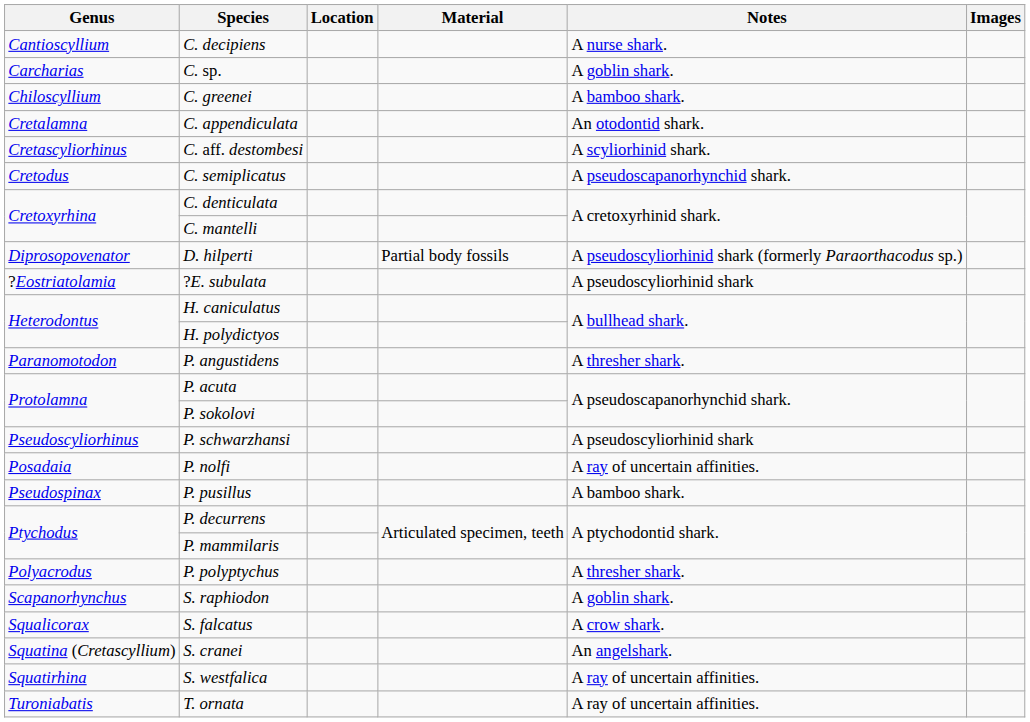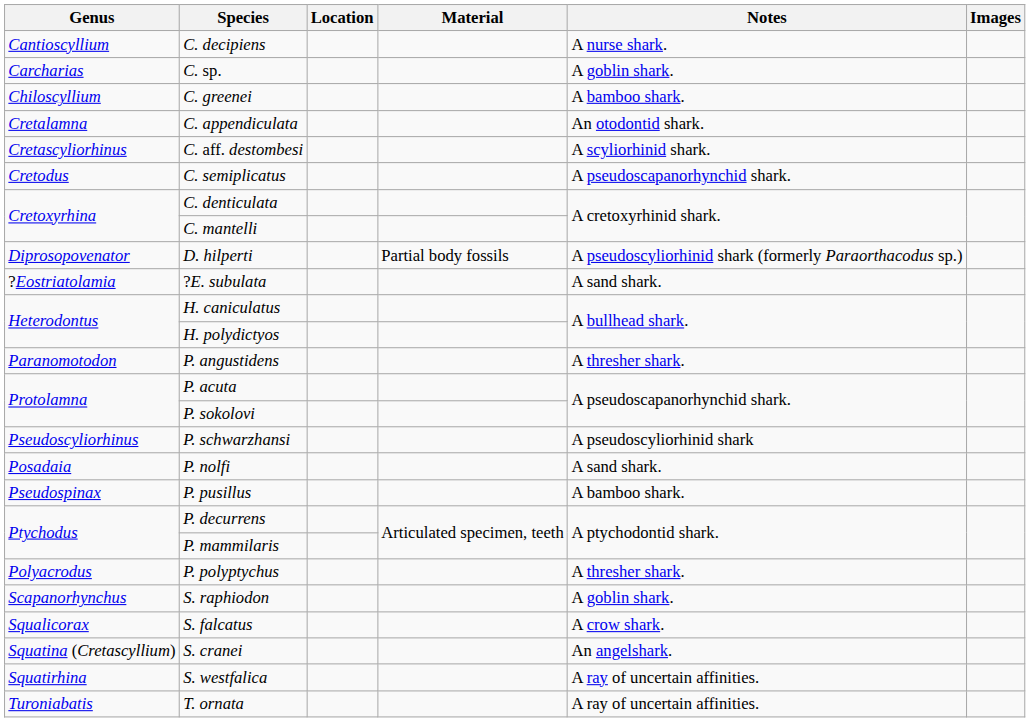 <table class="wikitable">
 <tr>
 <th>Genus</th>
 <th>Species</th>
 <th>Location</th>
 <th>Material</th>
 <th>Notes</th>
 <th>Images</th>
 </tr>
 <tr>
 <td><em><a href='#'>Cantioscyllium</a></em></td>
 <td><em>C. decipiens</em></td>
 <td></td>
 <td></td>
 <td>A <a href='#'>nurse shark</a>.</td>
 <td></td>
 </tr>
 <tr>
 <td><em><a href='#'>Carcharias</a></em></td>
 <td><em>C.</em> sp.</td>
 <td></td>
 <td></td>
 <td>A <a href='#'>goblin shark</a>.</td>
 <td></td>
 </tr>
 <tr>
 <td><em><a href='#'>Chiloscyllium</a></em></td>
 <td><em>C. greenei</em></td>
 <td></td>
 <td></td>
 <td>A <a href='#'>bamboo shark</a>.</td>
 <td></td>
 </tr>
 <tr>
 <td><em><a href='#'>Cretalamna</a></em></td>
 <td><em>C. appendiculata</em></td>
 <td></td>
 <td></td>
 <td>An <a href='#'>otodontid</a> shark.</td>
 <td></td>
 </tr>
 <tr>
 <td><em><a href='#'>Cretascyliorhinus</a></em></td>
 <td><em>C.</em> aff. <em>destombesi</em></td>
 <td></td>
 <td></td>
 <td>A <a href='#'>scyliorhinid</a> shark.</td>
 <td></td>
 </tr>
 <tr>
 <td><em><a href='#'>Cretodus</a></em></td>
 <td><em>C. semiplicatus</em></td>
 <td></td>
 <td></td>
 <td>A <a href='#'>pseudoscapanorhynchid</a> shark.</td>
 <td></td>
 </tr>
 <tr>
 <td rowspan="2"><em><a href='#'>Cretoxyrhina</a></em></td>
 <td><em>C. denticulata</em></td>
 <td></td>
 <td></td>
 <td rowspan="2">A cretoxyrhinid shark.</td>
 <td rowspan="2"></td>
 </tr>
 <tr>
 <td><em>C. mantelli</em></td>
 <td></td>
 <td></td>
 </tr>
 <tr>
 <td><em><a href='#'>Diprosopovenator</a></em></td>
 <td><em>D. hilperti</em></td>
 <td></td>
 <td>Partial body fossils</td>
 <td>A <a href='#'>pseudoscyliorhinid</a> shark (formerly <em>Paraorthacodus</em> sp.)</td>
 <td></td>
 </tr>
 <tr>
 <td>?<em><a href='#'>Eostriatolamia</a></em></td>
 <td>?<em>E. subulata</em></td>
 <td></td>
 <td></td>
-<td>A pseudoscyliorhinid shark</td>
+<td>A sand shark.</td>
 <td></td>
 </tr>
 <tr>
 <td rowspan="2"><em><a href='#'>Heterodontus</a></em></td>
 <td><em>H. caniculatus</em></td>
 <td></td>
 <td></td>
 <td rowspan="2">A <a href='#'>bullhead shark</a>.</td>
 <td rowspan="2"></td>
 </tr>
 <tr>
 <td><em>H. polydictyos</em></td>
 <td></td>
 <td></td>
 </tr>
 <tr>
 <td><em><a href='#'>Paranomotodon</a></em></td>
 <td><em>P. angustidens</em></td>
 <td></td>
 <td></td>
 <td>A <a href='#'>thresher shark</a>.</td>
 <td></td>
 </tr>
 <tr>
 <td rowspan="2"><em><a href='#'>Protolamna</a></em></td>
 <td><em>P. acuta</em></td>
 <td></td>
 <td></td>
 <td rowspan="2">A pseudoscapanorhynchid shark.</td>
 <td rowspan="2"></td>
 </tr>
 <tr>
 <td><em>P. sokolovi</em></td>
 <td></td>
 <td></td>
 </tr>
 <tr>
 <td><em><a href='#'>Pseudoscyliorhinus</a></em></td>
 <td><em>P. schwarzhansi</em></td>
 <td></td>
 <td></td>
 <td>A pseudoscyliorhinid shark</td>
 <td></td>
 </tr>
 <tr>
 <td><em><a href='#'>Posadaia</a></em></td>
 <td><em>P. nolfi</em></td>
 <td></td>
 <td></td>
-<td>A <a href='#'>ray</a> of uncertain affinities.</td>
+<td>A sand shark.</td>
 <td></td>
 </tr>
 <tr>
 <td><em><a href='#'>Pseudospinax</a></em></td>
 <td><em>P. pusillus</em></td>
 <td></td>
 <td></td>
 <td>A bamboo shark.</td>
 <td></td>
 </tr>
 <tr>
 <td rowspan="2"><em><a href='#'>Ptychodus</a></em></td>
 <td><em>P. decurrens</em></td>
 <td></td>
 <td rowspan="2">Articulated specimen, teeth</td>
 <td rowspan="2">A ptychodontid shark.</td>
 <td rowspan="2"></td>
 </tr>
 <tr>
 <td><em>P. mammilaris</em></td>
 <td></td>
 </tr>
 <tr>
 <td><em><a href='#'>Polyacrodus</a></em></td>
 <td><em>P. polyptychus</em></td>
 <td></td>
 <td></td>
 <td>A <a href='#'>thresher shark</a>.</td>
 <td></td>
 </tr>
 <tr>
 <td><em><a href='#'>Scapanorhynchus</a></em></td>
 <td><em>S. raphiodon</em></td>
 <td></td>
 <td></td>
 <td>A <a href='#'>goblin shark</a>.</td>
 <td></td>
 </tr>
 <tr>
 <td><em><a href='#'>Squalicorax</a></em></td>
 <td><em>S. falcatus</em></td>
 <td></td>
 <td></td>
 <td>A <a href='#'>crow shark</a>.</td>
 <td></td>
 </tr>
 <tr>
 <td><em><a href='#'>Squatina</a></em> (<em>Cretascyllium</em>)</td>
 <td><em>S. cranei</em></td>
 <td></td>
 <td></td>
 <td>An <a href='#'>angelshark</a>.</td>
 <td></td>
 </tr>
 <tr>
 <td><em><a href='#'>Squatirhina</a></em></td>
 <td><em>S. westfalica</em></td>
 <td></td>
 <td></td>
 <td>A <a href='#'>ray</a> of uncertain affinities.</td>
 <td></td>
 </tr>
 <tr>
 <td><em><a href='#'>Turoniabatis</a></em></td>
 <td><em>T. ornata</em></td>
 <td></td>
 <td></td>
 <td>A ray of uncertain affinities.</td>
 <td></td>
 </tr>
 </table>
